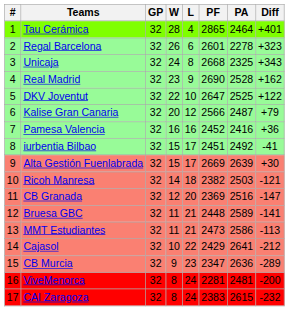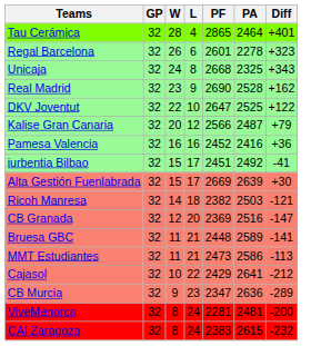 <table class="wikitable" style="text-align: center;">
 <tr>
-<th>#</th>
 <th>Teams</th>
 <th>GP</th>
 <th>W</th>
 <th>L</th>
 <th>PF</th>
 <th>PA</th>
 <th>Diff</th>
 </tr>
 <tr bgcolor=7fff00>
-<td>1</td>
 <td align="left"><a href='#'>Tau Cerámica</a></td>
 <td>32</td>
 <td>28</td>
 <td>4</td>
 <td>2865</td>
 <td>2464</td>
 <td>+401</td>
 </tr>
 <tr bgcolor=98fb98>
-<td>2</td>
 <td align="left"><a href='#'>Regal Barcelona</a></td>
 <td>32</td>
 <td>26</td>
 <td>6</td>
 <td>2601</td>
 <td>2278</td>
 <td>+323</td>
 </tr>
 <tr bgcolor=98fb98>
-<td>3</td>
 <td align="left"><a href='#'>Unicaja</a></td>
 <td>32</td>
 <td>24</td>
 <td>8</td>
 <td>2668</td>
 <td>2325</td>
 <td>+343</td>
 </tr>
 <tr bgcolor=98fb98>
-<td>4</td>
 <td align="left"><a href='#'>Real Madrid</a></td>
 <td>32</td>
 <td>23</td>
 <td>9</td>
 <td>2690</td>
 <td>2528</td>
 <td>+162</td>
 </tr>
 <tr bgcolor=98fb98>
-<td>5</td>
 <td align="left"><a href='#'>DKV Joventut</a></td>
 <td>32</td>
 <td>22</td>
 <td>10</td>
 <td>2647</td>
 <td>2525</td>
 <td>+122</td>
 </tr>
 <tr bgcolor=98fb98>
-<td>6</td>
 <td align="left"><a href='#'>Kalise Gran Canaria</a></td>
 <td>32</td>
 <td>20</td>
 <td>12</td>
 <td>2566</td>
 <td>2487</td>
 <td>+79</td>
 </tr>
 <tr bgcolor=98fb98>
-<td>7</td>
 <td align="left"><a href='#'>Pamesa Valencia</a></td>
 <td>32</td>
 <td>16</td>
 <td>16</td>
 <td>2452</td>
 <td>2416</td>
 <td>+36</td>
 </tr>
 <tr bgcolor=98fb98>
-<td>8</td>
 <td align="left"><a href='#'>iurbentia Bilbao</a></td>
 <td>32</td>
 <td>15</td>
 <td>17</td>
 <td>2451</td>
 <td>2492</td>
 <td>-41</td>
 </tr>
 <tr bgcolor=fa8072>
-<td>9</td>
 <td align="left"><a href='#'>Alta Gestión Fuenlabrada</a></td>
 <td>32</td>
 <td>15</td>
 <td>17</td>
 <td>2669</td>
 <td>2639</td>
 <td>+30</td>
 </tr>
 <tr bgcolor=fa8072>
-<td>10</td>
 <td align="left"><a href='#'>Ricoh Manresa</a></td>
 <td>32</td>
 <td>14</td>
 <td>18</td>
 <td>2382</td>
 <td>2503</td>
 <td>-121</td>
 </tr>
 <tr bgcolor=fa8072>
-<td>11</td>
 <td align="left"><a href='#'>CB Granada</a></td>
 <td>32</td>
 <td>12</td>
 <td>20</td>
 <td>2369</td>
 <td>2516</td>
 <td>-147</td>
 </tr>
 <tr bgcolor=fa8072>
-<td>12</td>
 <td align="left"><a href='#'>Bruesa GBC</a></td>
 <td>32</td>
 <td>11</td>
 <td>21</td>
 <td>2448</td>
 <td>2589</td>
 <td>-141</td>
 </tr>
 <tr bgcolor=fa8072>
-<td>13</td>
 <td align="left"><a href='#'>MMT Estudiantes</a></td>
 <td>32</td>
 <td>11</td>
 <td>21</td>
 <td>2473</td>
 <td>2586</td>
 <td>-113</td>
 </tr>
 <tr bgcolor=fa8072>
-<td>14</td>
 <td align="left"><a href='#'>Cajasol</a></td>
 <td>32</td>
 <td>10</td>
 <td>22</td>
 <td>2429</td>
 <td>2641</td>
 <td>-212</td>
 </tr>
 <tr bgcolor=fa8072>
-<td>15</td>
 <td align="left"><a href='#'>CB Murcia</a></td>
 <td>32</td>
 <td>9</td>
 <td>23</td>
 <td>2347</td>
 <td>2636</td>
 <td>-289</td>
 </tr>
 <tr bgcolor=FF0000>
-<td>16</td>
 <td align="left"><a href='#'>ViveMenorca</a></td>
 <td>32</td>
 <td>8</td>
 <td>24</td>
 <td>2281</td>
 <td>2481</td>
 <td>-200</td>
 </tr>
 <tr bgcolor=FF0000>
-<td>17</td>
 <td align="left"><a href='#'>CAI Zaragoza</a></td>
 <td>32</td>
 <td>8</td>
 <td>24</td>
 <td>2383</td>
 <td>2615</td>
 <td>-232</td>
 </tr>
 </table>
